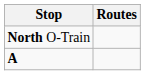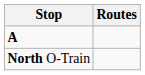 <table class="wikitable">
 <tr>
 <th>Stop</th>
 <th>Routes</th>
 </tr>
 <tr>
+<td><strong>A</strong></td>
+<td>  </td>
+</tr>
+<tr>
 <td><strong>North</strong> O-Train</td>
 <td></td>
 </tr>
-<tr>
-<td><strong>A</strong></td>
-<td>  </td>
-</tr>
 </table>
